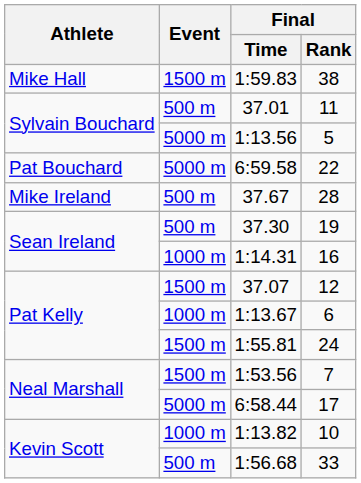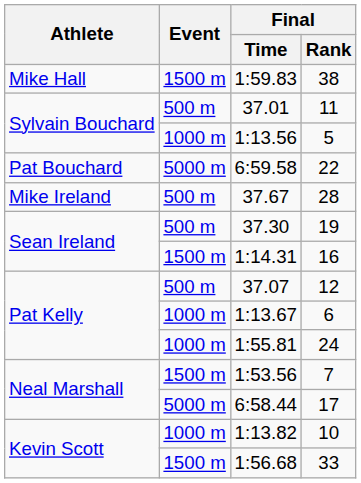 <table class="wikitable" style="font-size:90%">
 <tr>
 <th rowspan="2">Athlete</th>
 <th rowspan="2">Event</th>
 <th colspan="2">Final</th>
 </tr>
 <tr>
 <th>Time</th>
 <th>Rank</th>
 </tr>
 <tr align="center">
 <td align="left"><a href='#'>Mike Hall</a></td>
 <td align="left"><a href='#'>1500 m</a></td>
 <td>1:59.83</td>
 <td>38</td>
 </tr>
 <tr align="center">
 <td align="left" rowspan=2><a href='#'>Sylvain Bouchard</a></td>
 <td align="left"><a href='#'>500 m</a></td>
 <td>37.01</td>
 <td>11</td>
 </tr>
 <tr align="center">
-<td align="left"><a href='#'>5000 m</a></td>
+<td align="left"><a href='#'>1000 m</a></td>
 <td>1:13.56</td>
 <td>5</td>
 </tr>
 <tr align="center">
 <td align="left"><a href='#'>Pat Bouchard</a></td>
 <td align="left"><a href='#'>5000 m</a></td>
 <td>6:59.58</td>
 <td>22</td>
 </tr>
 <tr align="center">
 <td align="left"><a href='#'>Mike Ireland</a></td>
 <td align="left"><a href='#'>500 m</a></td>
 <td>37.67</td>
 <td>28</td>
 </tr>
 <tr align="center">
 <td align="left" rowspan=2><a href='#'>Sean Ireland</a></td>
 <td align="left"><a href='#'>500 m</a></td>
 <td>37.30</td>
 <td>19</td>
 </tr>
 <tr align="center">
-<td align="left"><a href='#'>1000 m</a></td>
+<td align="left"><a href='#'>1500 m</a></td>
 <td>1:14.31</td>
 <td>16</td>
 </tr>
 <tr align="center">
 <td align="left" rowspan=3><a href='#'>Pat Kelly</a></td>
-<td align="left"><a href='#'>1500 m</a></td>
+<td align="left"><a href='#'>500 m</a></td>
 <td>37.07</td>
 <td>12</td>
 </tr>
 <tr align="center">
 <td align="left"><a href='#'>1000 m</a></td>
 <td>1:13.67</td>
 <td>6</td>
 </tr>
 <tr align="center">
-<td align="left"><a href='#'>1500 m</a></td>
+<td align="left"><a href='#'>1000 m</a></td>
 <td>1:55.81</td>
 <td>24</td>
 </tr>
 <tr align="center">
 <td align="left" rowspan=2><a href='#'>Neal Marshall</a></td>
 <td align="left"><a href='#'>1500 m</a></td>
 <td>1:53.56</td>
 <td>7</td>
 </tr>
 <tr align="center">
 <td align="left"><a href='#'>5000 m</a></td>
 <td>6:58.44</td>
 <td>17</td>
 </tr>
 <tr align="center">
 <td align="left" rowspan=2><a href='#'>Kevin Scott</a></td>
 <td align="left"><a href='#'>1000 m</a></td>
 <td>1:13.82</td>
 <td>10</td>
 </tr>
 <tr align="center">
-<td align="left"><a href='#'>500 m</a></td>
+<td align="left"><a href='#'>1500 m</a></td>
 <td>1:56.68</td>
 <td>33</td>
 </tr>
 </table>
